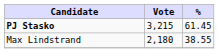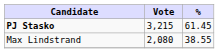 <table class="wikitable">
 <tr>
 <th style="background:#ddf; width:200px;">Candidate</th>
 <th style="background:#ddf; width:50px;">Vote</th>
 <th style="background:#ddf; width:30px;">%</th>
 </tr>
 <tr>
 <td><strong>PJ Stasko</strong></td>
 <td>3,215</td>
 <td>61.45</td>
 </tr>
 <tr>
 <td>Max Lindstrand</td>
-<td>2,180</td>
+<td>2,080</td>
 <td>38.55</td>
 </tr>
 <tr>
 </tr>
 </table>
